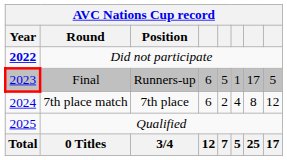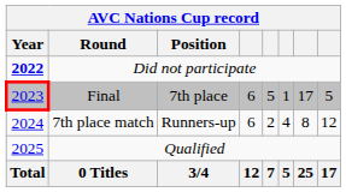 <table class="wikitable" style="text-align: center;">
 <tr>
 <th colspan=8><a href='#'>AVC Nations Cup record</a></th>
 </tr>
 <tr>
 <th>Year</th>
 <th>Round</th>
 <th>Position</th>
 <th></th>
 <th></th>
 <th></th>
 <th></th>
 <th></th>
 </tr>
 <tr>
 <td><strong> <a href='#'>2022</a></strong></td>
 <td colspan="7"><em>Did not participate</em></td>
 </tr>
 <tr bgcolor=silver>
 <td style="border: 3px solid red"> <a href='#'>2023</a></td>
 <td>Final</td>
-<td>Runners-up</td>
+<td>7th place</td>
 <td>6</td>
 <td>5</td>
 <td>1</td>
 <td>17</td>
 <td>5</td>
 </tr>
 <tr>
 <td> <a href='#'>2024</a></td>
 <td>7th place match</td>
-<td>7th place</td>
+<td>Runners-up</td>
 <td>6</td>
 <td>2</td>
 <td>4</td>
 <td>8</td>
 <td>12</td>
 </tr>
 <tr>
 <td> <a href='#'>2025</a></td>
 <td colspan=7><em>Qualified</em></td>
 </tr>
 <tr>
 <th>Total</th>
 <th>0 Titles</th>
 <th>3/4</th>
 <th>12</th>
 <th>7</th>
 <th>5</th>
 <th>25</th>
 <th>17</th>
 </tr>
 </table>
